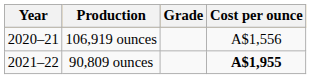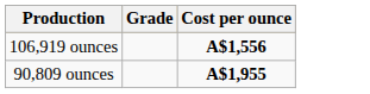 <table class="wikitable">
 <tr style="text-align:center; background:#daa520;">
-<th>Year</th>
 <th>Production</th>
 <th>Grade</th>
 <th>Cost per ounce</th>
 </tr>
 <tr style="text-align:center;">
-<td>2020–21</td>
 <td>106,919 ounces</td>
 <td></td>
-<td>A$1,556</td>
+<td><strong>A$1,556</strong></td>
 </tr>
 <tr style="text-align:center;">
-<td>2021–22</td>
 <td>90,809 ounces</td>
 <td></td>
 <td><strong>A$1,955</strong></td>
 </tr>
 </table>
